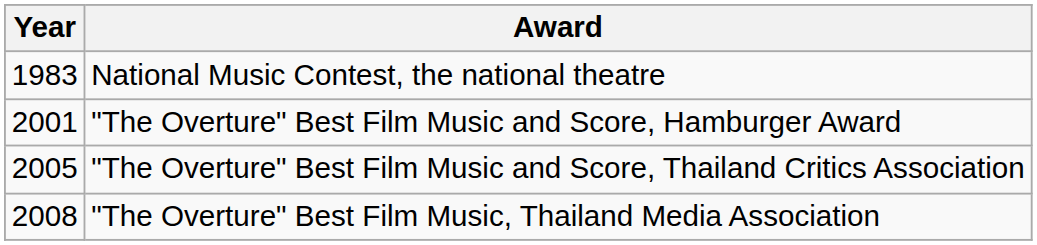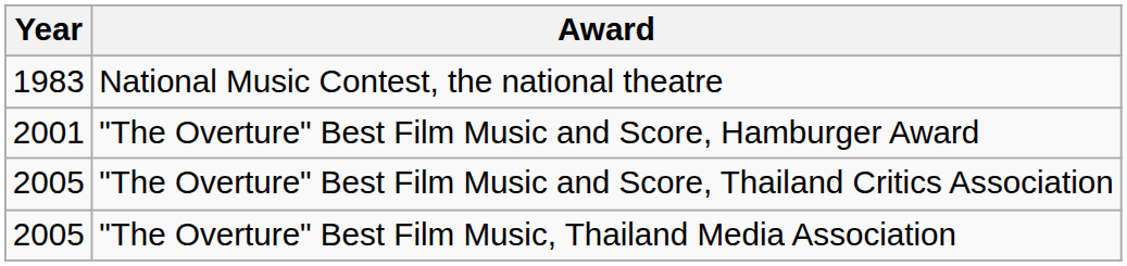 <table class="wikitable">
 <tr>
 <th>Year</th>
 <th>Award</th>
 </tr>
 <tr>
 <td>1983</td>
 <td>National Music Contest, the national theatre</td>
 </tr>
 <tr>
 <td>2001</td>
 <td>"The Overture" Best Film Music and Score, Hamburger Award</td>
 </tr>
 <tr>
 <td>2005</td>
 <td>"The Overture" Best Film Music and Score, Thailand Critics Association</td>
 </tr>
 <tr>
-<td>2008</td>
+<td>2005</td>
 <td>"The Overture" Best Film Music, Thailand Media Association</td>
 </tr>
 </table>
